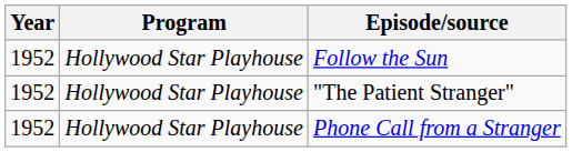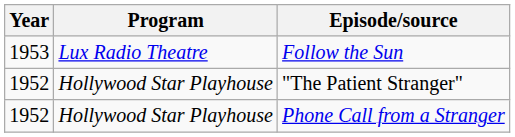 <table class="wikitable">
 <tr>
 <th>Year</th>
 <th>Program</th>
 <th>Episode/source</th>
 </tr>
 <tr>
-<td>1952</td>
-<td><em>Hollywood Star Playhouse</em></td>
+<td>1953</td>
+<td><em><a href='#'>Lux Radio Theatre</a></em></td>
 <td><em><a href='#'>Follow the Sun</a></em></td>
 </tr>
 <tr>
 <td>1952</td>
 <td><em>Hollywood Star Playhouse</em></td>
 <td>"The Patient Stranger"</td>
 </tr>
 <tr>
 <td>1952</td>
 <td><em>Hollywood Star Playhouse</em></td>
 <td><em><a href='#'>Phone Call from a Stranger</a></em></td>
 </tr>
 </table>
